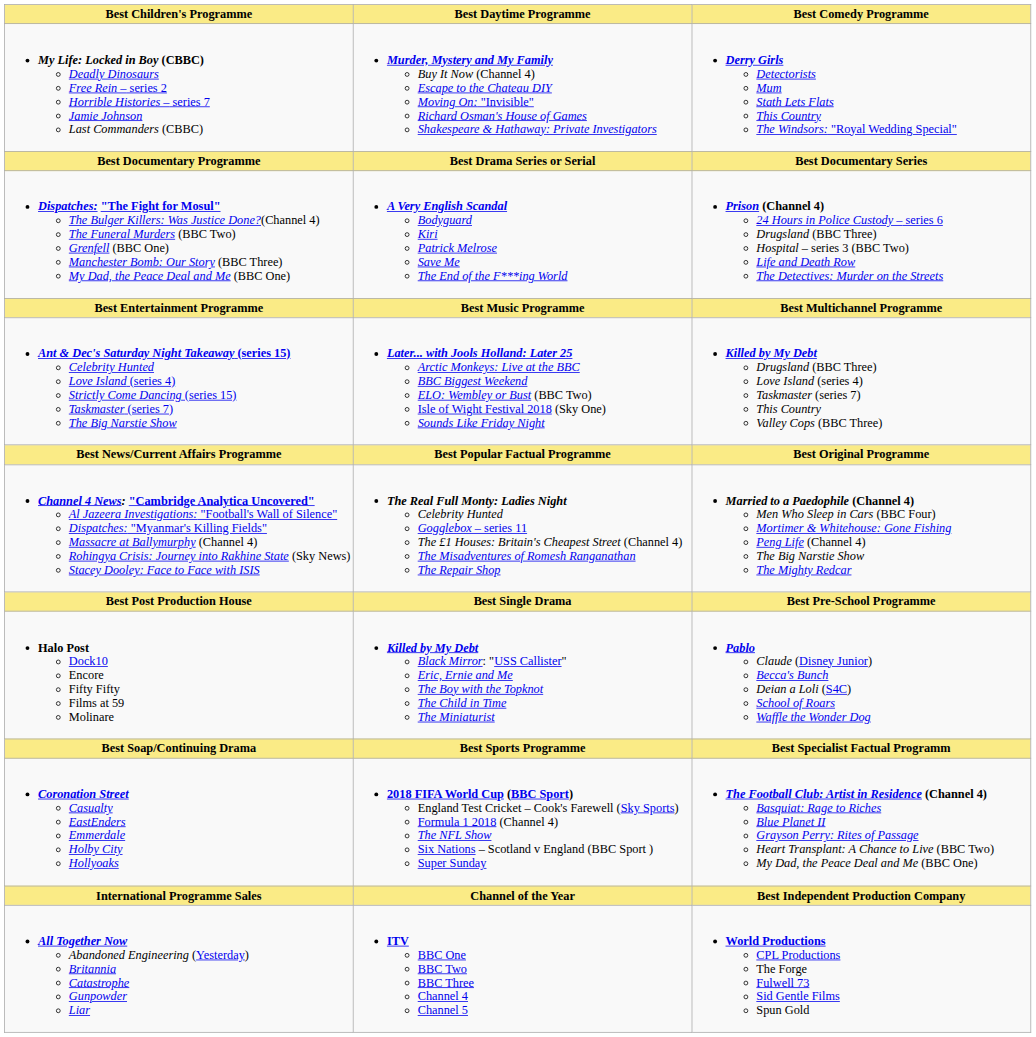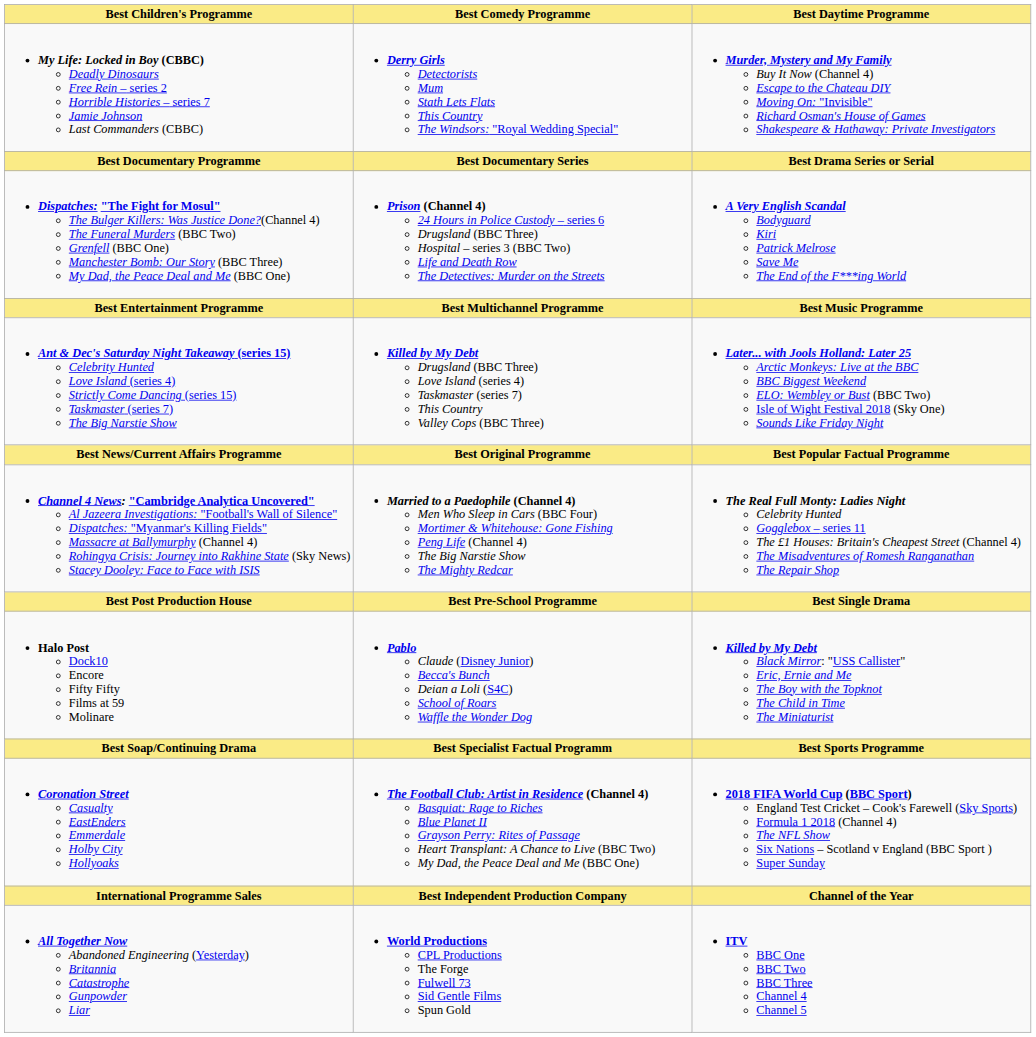 <table class=wikitable style=font-size:100%>
 <tr>
 <th style="background:#FAEB86;" width="34%">Best Children's Programme</th>
+<th style="background:#FAEB86;" width="33%">Best Comedy Programme</th>
 <th style="background:#FAEB86;" width="33%">Best Daytime Programme</th>
-<th style="background:#FAEB86;" width="33%">Best Comedy Programme</th>
 </tr>
 <tr>
 <td valign="top"><br><ul><li><strong><em>My Life: Locked in Boy</em></strong> <strong>(CBBC)</strong><ul><li><em><a href='#'>Deadly Dinosaurs</a></em></li><li><a href='#'><em>Free Rein –</em> series 2</a></li><li><a href='#'><em>Horrible Histories –</em> series 7</a></li><li><em><a href='#'>Jamie Johnson</a></em></li><li><em>Last Commanders</em> (CBBC)</li></ul></li></ul></td>
+<td valign="top"><br><ul><li><strong><em><a href='#'>Derry Girls</a></em></strong><ul><li><em><a href='#'>Detectorists</a></em></li><li><em><a href='#'>Mum</a></em></li><li><em><a href='#'>Stath Lets Flats</a></em></li><li><em><a href='#'>This Country</a></em></li><li><a href='#'><em>The Windsors:</em> "Royal Wedding Special"</a></li></ul></li></ul></td>
 <td valign="top"><br><ul><li><strong><em><a href='#'>Murder, Mystery and My Family</a></em></strong><ul><li><em>Buy It Now</em> (Channel 4)</li><li><em><a href='#'>Escape to the Chateau DIY</a></em></li><li><a href='#'><em>Moving On:</em> "Invisible"</a></li><li><em><a href='#'>Richard Osman's House of Games</a></em></li><li><em><a href='#'>Shakespeare & Hathaway: Private Investigators</a></em></li></ul></li></ul></td>
-<td valign="top"><br><ul><li><strong><em><a href='#'>Derry Girls</a></em></strong><ul><li><em><a href='#'>Detectorists</a></em></li><li><em><a href='#'>Mum</a></em></li><li><em><a href='#'>Stath Lets Flats</a></em></li><li><em><a href='#'>This Country</a></em></li><li><a href='#'><em>The Windsors:</em> "Royal Wedding Special"</a></li></ul></li></ul></td>
 </tr>
 <tr>
 <th style="background:#FAEB86;" width="34%">Best Documentary Programme</th>
+<th style="background:#FAEB86;" width="33%">Best Documentary Series</th>
 <th style="background:#FAEB86;" width="33%">Best Drama Series or Serial</th>
-<th style="background:#FAEB86;" width="33%">Best Documentary Series</th>
 </tr>
 <tr>
 <td valign="top"><br><ul><li><strong><em><a href='#'>Dispatches:</a></em></strong> <strong><a href='#'>"The Fight for Mosul"</a></strong><ul><li><em><a href='#'>The Bulger Killers: Was Justice Done?</a></em>(Channel 4)</li><li><em><a href='#'>The Funeral Murders</a></em> (BBC Two)</li><li><em><a href='#'>Grenfell</a></em> (BBC One)</li><li><em><a href='#'>Manchester Bomb: Our Story</a></em> (BBC Three)</li><li><em><a href='#'>My Dad, the Peace Deal and Me</a></em> (BBC One)</li></ul></li></ul></td>
+<td valign="top"><br><ul><li><strong><em><a href='#'>Prison</a></em></strong> <strong>(Channel 4)</strong><ul><li><a href='#'><em>24 Hours in Police Custody –</em> series 6</a></li><li><em>Drugsland</em> (BBC Three)</li><li><em>Hospital –</em> series 3 (BBC Two)</li><li><em><a href='#'>Life and Death Row</a></em></li><li><em><a href='#'>The Detectives: Murder on the Streets</a></em></li></ul></li></ul></td>
 <td valign="top"><br><ul><li><strong><em><a href='#'>A Very English Scandal</a></em></strong><ul><li><em><a href='#'>Bodyguard</a></em></li><li><em><a href='#'>Kiri</a></em></li><li><em><a href='#'>Patrick Melrose</a></em></li><li><em><a href='#'>Save Me</a></em></li><li><em><a href='#'>The End of the F***ing World</a></em></li></ul></li></ul></td>
-<td valign="top"><br><ul><li><strong><em><a href='#'>Prison</a></em></strong> <strong>(Channel 4)</strong><ul><li><a href='#'><em>24 Hours in Police Custody –</em> series 6</a></li><li><em>Drugsland</em> (BBC Three)</li><li><em>Hospital –</em> series 3 (BBC Two)</li><li><em><a href='#'>Life and Death Row</a></em></li><li><em><a href='#'>The Detectives: Murder on the Streets</a></em></li></ul></li></ul></td>
 </tr>
 <tr>
 <th style="background:#FAEB86;" width="34%">Best Entertainment Programme</th>
+<th style="background:#FAEB86;" width="33%">Best Multichannel Programme</th>
 <th style="background:#FAEB86;" width="33%">Best Music Programme</th>
-<th style="background:#FAEB86;" width="33%">Best Multichannel Programme</th>
 </tr>
 <tr>
 <td valign="top"><br><ul><li><a href='#'><strong><em>Ant & Dec's Saturday Night Takeaway</em></strong> <strong>(series 15)</strong></a><ul><li><em><a href='#'>Celebrity Hunted</a></em></li><li><a href='#'><em>Love Island</em> (series 4)</a></li><li><a href='#'><em>Strictly Come Dancing</em> (series 15)</a></li><li><a href='#'><em>Taskmaster</em> (series 7)</a></li><li><em><a href='#'>The Big Narstie Show</a></em></li></ul></li></ul></td>
+<td valign="top"><br><ul><li><strong><em><a href='#'>Killed by My Debt</a></em></strong><ul><li><em>Drugsland</em> (BBC Three)</li><li><em>Love Island</em> (series 4)</li><li><em>Taskmaster</em> (series 7)</li><li><em>This Country</em></li><li><em>Valley Cops</em> (BBC Three)</li></ul></li></ul></td>
 <td valign="top"><br><ul><li><strong><em><a href='#'>Later... with Jools Holland: Later 25</a></em></strong><ul><li><em><a href='#'>Arctic Monkeys: Live at the BBC</a></em></li><li><em><a href='#'>BBC Biggest Weekend</a></em></li><li><em><a href='#'>ELO: Wembley or Bust</a></em> (BBC Two)</li><li><a href='#'>Isle of Wight Festival 2018</a> (Sky One)</li><li><em><a href='#'>Sounds Like Friday Night</a></em></li></ul></li></ul></td>
-<td valign="top"><br><ul><li><strong><em><a href='#'>Killed by My Debt</a></em></strong><ul><li><em>Drugsland</em> (BBC Three)</li><li><em>Love Island</em> (series 4)</li><li><em>Taskmaster</em> (series 7)</li><li><em>This Country</em></li><li><em>Valley Cops</em> (BBC Three)</li></ul></li></ul></td>
 </tr>
 <tr>
 <th style="background:#FAEB86;" width="34%">Best News/Current Affairs Programme</th>
+<th style="background:#FAEB86;" width="33%">Best Original Programme</th>
 <th style="background:#FAEB86;" width="33%">Best Popular Factual Programme</th>
-<th style="background:#FAEB86;" width="33%">Best Original Programme</th>
 </tr>
 <tr>
 <td valign="top"><br><ul><li><strong><em><a href='#'>Channel 4 News</a>:</em></strong> <strong><a href='#'>"Cambridge Analytica Uncovered"</a></strong><ul><li><a href='#'><em>Al Jazeera Investigations:</em> "Football's Wall of Silence"</a></li><li><a href='#'><em>Dispatches:</em> "Myanmar's Killing Fields"</a></li><li><em><a href='#'>Massacre at Ballymurphy</a></em> (Channel 4)</li><li><em><a href='#'>Rohingya Crisis: Journey into Rakhine State</a></em> (Sky News)</li><li><em><a href='#'>Stacey Dooley: Face to Face with ISIS</a></em></li></ul></li></ul></td>
+<td valign="top"><br><ul><li><strong><em>Married to a Paedophile</em></strong> <strong>(Channel 4)</strong><ul><li><em>Men Who Sleep in Cars</em> (BBC Four)</li><li><em><a href='#'>Mortimer & Whitehouse: Gone Fishing</a></em></li><li><em><a href='#'>Peng Life</a></em> (Channel 4)</li><li><em>The Big Narstie Show</em></li><li><em><a href='#'>The Mighty Redcar</a></em></li></ul></li></ul></td>
 <td valign="top"><br><ul><li><strong><em>The Real Full Monty: Ladies Night</em></strong><ul><li><em>Celebrity Hunted</em></li><li><a href='#'><em>Gogglebox –</em> series 11</a></li><li><em>The £1 Houses: Britain's Cheapest Street</em> (Channel 4)</li><li><em><a href='#'>The Misadventures of Romesh Ranganathan</a></em></li><li><em><a href='#'>The Repair Shop</a></em></li></ul></li></ul></td>
-<td valign="top"><br><ul><li><strong><em>Married to a Paedophile</em></strong> <strong>(Channel 4)</strong><ul><li><em>Men Who Sleep in Cars</em> (BBC Four)</li><li><em><a href='#'>Mortimer & Whitehouse: Gone Fishing</a></em></li><li><em><a href='#'>Peng Life</a></em> (Channel 4)</li><li><em>The Big Narstie Show</em></li><li><em><a href='#'>The Mighty Redcar</a></em></li></ul></li></ul></td>
 </tr>
 <tr>
 <th style="background:#FAEB86;" width="34%">Best Post Production House</th>
+<th style="background:#FAEB86;" width="33%">Best Pre-School Programme</th>
 <th style="background:#FAEB86;" width="33%">Best Single Drama</th>
-<th style="background:#FAEB86;" width="33%">Best Pre-School Programme</th>
 </tr>
 <tr>
 <td valign="top"><br><ul><li><strong>Halo Post</strong><ul><li><a href='#'>Dock10</a></li><li>Encore</li><li>Fifty Fifty</li><li>Films at 59</li><li>Molinare</li></ul></li></ul></td>
+<td valign="top"><br><ul><li><em><a href='#'><strong>Pablo</strong></a></em><ul><li><em>Claude</em> (<a href='#'>Disney Junior</a>)</li><li><em><a href='#'>Becca's Bunch</a></em></li><li><em>Deian a Loli</em> (<a href='#'>S4C</a>)</li><li><em><a href='#'>School of Roars</a></em></li><li><em><a href='#'>Waffle the Wonder Dog</a></em></li></ul></li></ul></td>
 <td valign="top"><br><ul><li><strong><em><a href='#'>Killed by My Debt</a></em></strong><ul><li><em><a href='#'>Black Mirror</a></em>: "<a href='#'>USS Callister</a>"</li><li><em><a href='#'>Eric, Ernie and Me</a></em></li><li><em><a href='#'>The Boy with the Topknot</a></em></li><li><em><a href='#'>The Child in Time</a></em></li><li><em><a href='#'>The Miniaturist</a></em></li></ul></li></ul></td>
-<td valign="top"><br><ul><li><em><a href='#'><strong>Pablo</strong></a></em><ul><li><em>Claude</em> (<a href='#'>Disney Junior</a>)</li><li><em><a href='#'>Becca's Bunch</a></em></li><li><em>Deian a Loli</em> (<a href='#'>S4C</a>)</li><li><em><a href='#'>School of Roars</a></em></li><li><em><a href='#'>Waffle the Wonder Dog</a></em></li></ul></li></ul></td>
 </tr>
 <tr>
 <th style="background:#FAEB86;" width="34%">Best Soap/Continuing Drama</th>
+<th style="background:#FAEB86;" width="33%">Best Specialist Factual Programm</th>
 <th style="background:#FAEB86;" width="33%">Best Sports Programme</th>
-<th style="background:#FAEB86;" width="33%">Best Specialist Factual Programm</th>
 </tr>
 <tr>
 <td valign="top"><br><ul><li><strong><em><a href='#'>Coronation Street</a></em></strong><ul><li><em><a href='#'>Casualty</a></em></li><li><em><a href='#'>EastEnders</a></em></li><li><em><a href='#'>Emmerdale</a></em></li><li><em><a href='#'>Holby City</a></em></li><li><em><a href='#'>Hollyoaks</a></em></li></ul></li></ul></td>
+<td valign="top"><br><ul><li><strong><em><a href='#'>The Football Club: Artist in Residence</a></em></strong> <strong>(Channel 4)</strong><ul><li><em><a href='#'>Basquiat: Rage to Riches</a></em></li><li><em><a href='#'>Blue Planet II</a></em></li><li><em><a href='#'>Grayson Perry: Rites of Passage</a></em></li><li><em>Heart Transplant: A Chance to Live</em> (BBC Two)</li><li><em>My Dad, the Peace Deal and Me</em> (BBC One)</li></ul></li></ul></td>
 <td valign="top"><br><ul><li><strong><a href='#'>2018 FIFA World Cup</a> (<a href='#'>BBC Sport</a>)</strong><ul><li>England Test Cricket – Cook's Farewell (<a href='#'>Sky Sports</a>)</li><li><a href='#'>Formula 1 2018</a> (Channel 4)</li><li><em><a href='#'>The NFL Show</a></em></li><li><a href='#'>Six Nations</a> – Scotland v England (BBC Sport )</li><li><a href='#'>Super Sunday</a></li></ul></li></ul></td>
-<td valign="top"><br><ul><li><strong><em><a href='#'>The Football Club: Artist in Residence</a></em></strong> <strong>(Channel 4)</strong><ul><li><em><a href='#'>Basquiat: Rage to Riches</a></em></li><li><em><a href='#'>Blue Planet II</a></em></li><li><em><a href='#'>Grayson Perry: Rites of Passage</a></em></li><li><em>Heart Transplant: A Chance to Live</em> (BBC Two)</li><li><em>My Dad, the Peace Deal and Me</em> (BBC One)</li></ul></li></ul></td>
 </tr>
 <tr>
 <th style="background:#FAEB86;" width="33%">International Programme Sales</th>
+<th style="background:#FAEB86;" width="33%">Best Independent Production Company</th>
 <th style="background:#FAEB86;" width="33%">Channel of the Year</th>
-<th style="background:#FAEB86;" width="33%">Best Independent Production Company</th>
 </tr>
 <tr>
 <td valign="top"><br><ul><li><strong><em><a href='#'>All Together Now</a></em></strong><ul><li><em>Abandoned Engineering</em> (<a href='#'>Yesterday</a>)</li><li><em><a href='#'>Britannia</a></em></li><li><em><a href='#'>Catastrophe</a></em></li><li><em><a href='#'>Gunpowder</a></em></li><li><em><a href='#'>Liar</a></em></li></ul></li></ul></td>
+<td valign="top"><br><ul><li><strong><a href='#'>World Productions</a></strong><ul><li><a href='#'>CPL Productions</a></li><li>The Forge</li><li><a href='#'>Fulwell 73</a></li><li><a href='#'>Sid Gentle Films</a></li><li>Spun Gold</li></ul></li></ul></td>
 <td valign="top"><br><ul><li><strong><a href='#'>ITV</a></strong><ul><li><a href='#'>BBC One</a></li><li><a href='#'>BBC Two</a></li><li><a href='#'>BBC Three</a></li><li><a href='#'>Channel 4</a></li><li><a href='#'>Channel 5</a></li></ul></li></ul></td>
-<td valign="top"><br><ul><li><strong><a href='#'>World Productions</a></strong><ul><li><a href='#'>CPL Productions</a></li><li>The Forge</li><li><a href='#'>Fulwell 73</a></li><li><a href='#'>Sid Gentle Films</a></li><li>Spun Gold</li></ul></li></ul></td>
 </tr>
 </table>
